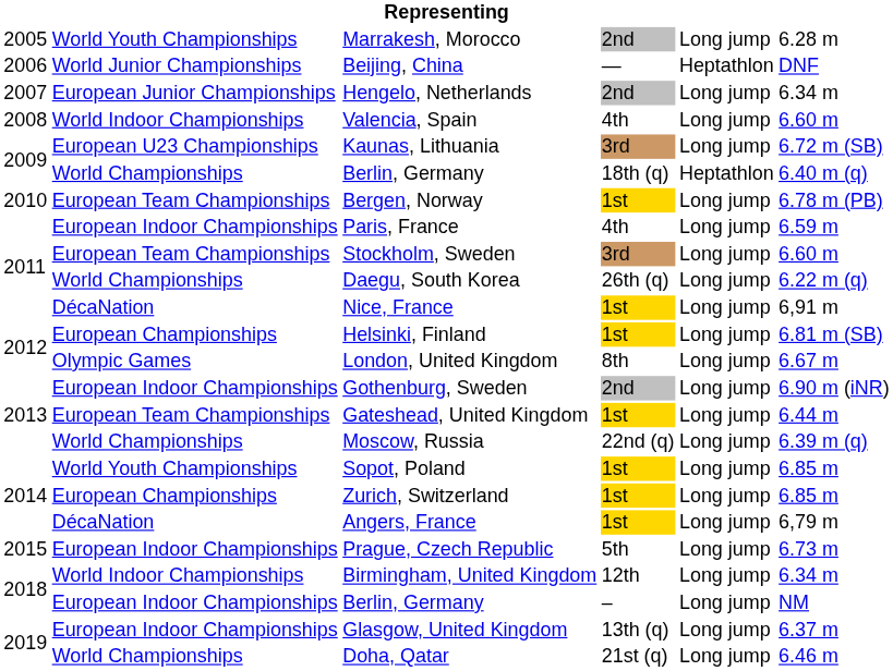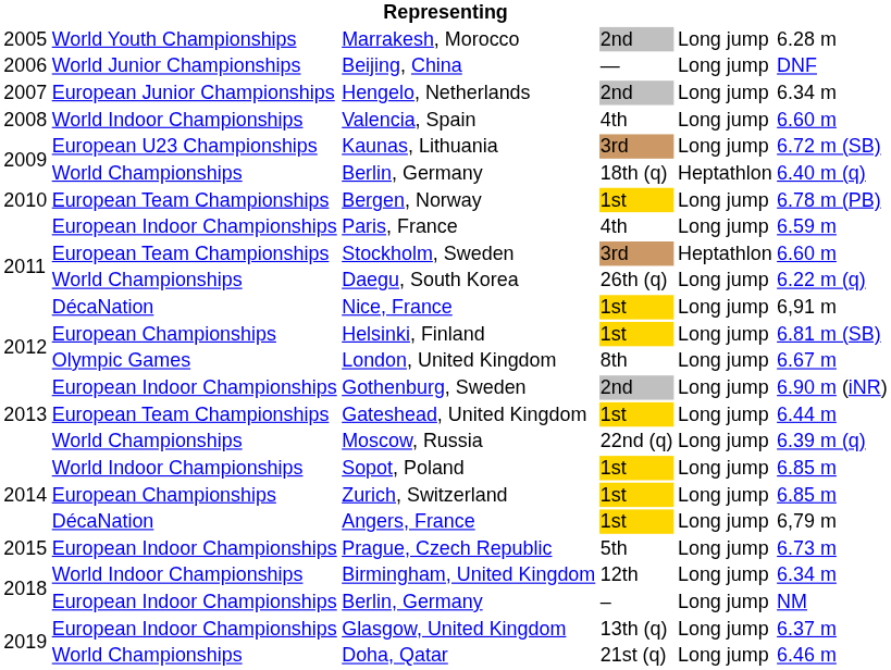 <table>
 <tr>
 <th colspan="6">Representing </th>
 </tr>
 <tr>
 <td>2005</td>
 <td><a href='#'>World Youth Championships</a></td>
 <td><a href='#'>Marrakesh</a>, Morocco</td>
 <td bgcolor=silver>2nd</td>
 <td>Long jump</td>
 <td>6.28 m</td>
 </tr>
 <tr>
 <td>2006</td>
 <td><a href='#'>World Junior Championships</a></td>
 <td><a href='#'>Beijing</a>, <a href='#'>China</a></td>
 <td>—</td>
-<td>Heptathlon</td>
+<td>Long jump</td>
 <td><a href='#'>DNF</a></td>
 </tr>
 <tr>
 <td>2007</td>
 <td><a href='#'>European Junior Championships</a></td>
 <td><a href='#'>Hengelo</a>, Netherlands</td>
 <td bgcolor=silver>2nd</td>
 <td>Long jump</td>
 <td>6.34 m</td>
 </tr>
 <tr>
 <td>2008</td>
 <td><a href='#'>World Indoor Championships</a></td>
 <td><a href='#'>Valencia</a>, Spain</td>
 <td>4th</td>
 <td>Long jump</td>
 <td><a href='#'>6.60 m</a></td>
 </tr>
 <tr>
 <td rowspan=2>2009</td>
 <td><a href='#'>European U23 Championships</a></td>
 <td><a href='#'>Kaunas</a>, Lithuania</td>
 <td bgcolor=cc9966>3rd</td>
 <td>Long jump</td>
 <td><a href='#'>6.72 m (SB)</a></td>
 </tr>
 <tr>
 <td><a href='#'>World Championships</a></td>
 <td><a href='#'>Berlin</a>, Germany</td>
 <td>18th (q)</td>
 <td>Heptathlon</td>
 <td><a href='#'>6.40 m (q)</a></td>
 </tr>
 <tr>
 <td>2010</td>
 <td><a href='#'>European Team Championships</a></td>
 <td><a href='#'>Bergen</a>, Norway</td>
 <td bgcolor=gold>1st</td>
 <td>Long jump</td>
 <td><a href='#'>6.78 m (PB)</a></td>
 </tr>
 <tr>
 <td rowspan=4>2011</td>
 <td><a href='#'>European Indoor Championships</a></td>
 <td><a href='#'>Paris</a>, France</td>
 <td>4th</td>
 <td>Long jump</td>
 <td><a href='#'>6.59 m</a></td>
 </tr>
 <tr>
 <td><a href='#'>European Team Championships</a></td>
 <td><a href='#'>Stockholm</a>, Sweden</td>
 <td bgcolor=cc9966>3rd</td>
-<td>Long jump</td>
+<td>Heptathlon</td>
 <td><a href='#'>6.60 m</a></td>
 </tr>
 <tr>
 <td><a href='#'>World Championships</a></td>
 <td><a href='#'>Daegu</a>, South Korea</td>
 <td>26th (q)</td>
 <td>Long jump</td>
 <td><a href='#'>6.22 m (q)</a></td>
 </tr>
 <tr>
 <td><a href='#'>DécaNation</a></td>
 <td><a href='#'>Nice, France</a></td>
 <td bgcolor=gold>1st</td>
 <td>Long jump</td>
 <td>6,91 m</td>
 </tr>
 <tr>
 <td rowspan=2>2012</td>
 <td><a href='#'>European Championships</a></td>
 <td><a href='#'>Helsinki</a>, Finland</td>
 <td bgcolor=gold>1st</td>
 <td>Long jump</td>
 <td><a href='#'>6.81 m (SB)</a></td>
 </tr>
 <tr>
 <td><a href='#'>Olympic Games</a></td>
 <td><a href='#'>London</a>, United Kingdom</td>
 <td>8th</td>
 <td>Long jump</td>
 <td><a href='#'>6.67 m</a></td>
 </tr>
 <tr>
 <td rowspan=3>2013</td>
 <td><a href='#'>European Indoor Championships</a></td>
 <td><a href='#'>Gothenburg</a>, Sweden</td>
 <td bgcolor=silver>2nd</td>
 <td>Long jump</td>
 <td><a href='#'>6.90 m</a> (<a href='#'>iNR</a>)</td>
 </tr>
 <tr>
 <td><a href='#'>European Team Championships</a></td>
 <td><a href='#'>Gateshead</a>, United Kingdom</td>
 <td bgcolor=gold>1st</td>
 <td>Long jump</td>
 <td><a href='#'>6.44 m</a></td>
 </tr>
 <tr>
 <td><a href='#'>World Championships</a></td>
 <td><a href='#'>Moscow</a>, Russia</td>
 <td>22nd (q)</td>
 <td>Long jump</td>
 <td><a href='#'>6.39 m (q)</a></td>
 </tr>
 <tr>
 <td rowspan=3>2014</td>
-<td><a href='#'>World Youth Championships</a></td>
+<td><a href='#'>World Indoor Championships</a></td>
 <td><a href='#'>Sopot</a>, Poland</td>
 <td bgcolor=gold>1st</td>
 <td>Long jump</td>
 <td><a href='#'>6.85 m</a></td>
 </tr>
 <tr>
 <td><a href='#'>European Championships</a></td>
 <td><a href='#'>Zurich</a>, Switzerland</td>
 <td bgcolor=gold>1st</td>
 <td>Long jump</td>
 <td><a href='#'>6.85 m</a></td>
 </tr>
 <tr>
 <td><a href='#'>DécaNation</a></td>
 <td><a href='#'>Angers, France</a></td>
 <td bgcolor=gold>1st</td>
 <td>Long jump</td>
 <td>6,79 m</td>
 </tr>
 <tr>
 <td>2015</td>
 <td><a href='#'>European Indoor Championships</a></td>
 <td><a href='#'>Prague, Czech Republic</a></td>
 <td>5th</td>
 <td>Long jump</td>
 <td><a href='#'>6.73 m</a></td>
 </tr>
 <tr>
 <td rowspan=2>2018</td>
 <td><a href='#'>World Indoor Championships</a></td>
 <td><a href='#'>Birmingham, United Kingdom</a></td>
 <td>12th</td>
 <td>Long jump</td>
 <td><a href='#'>6.34 m</a></td>
 </tr>
 <tr>
 <td><a href='#'>European Indoor Championships</a></td>
 <td><a href='#'>Berlin, Germany</a></td>
 <td>–</td>
 <td>Long jump</td>
 <td><a href='#'>NM</a></td>
 </tr>
 <tr>
 <td rowspan=2>2019</td>
 <td><a href='#'>European Indoor Championships</a></td>
 <td><a href='#'>Glasgow, United Kingdom</a></td>
 <td>13th (q)</td>
 <td>Long jump</td>
 <td><a href='#'>6.37 m</a></td>
 </tr>
 <tr>
 <td><a href='#'>World Championships</a></td>
 <td><a href='#'>Doha, Qatar</a></td>
 <td>21st (q)</td>
 <td>Long jump</td>
 <td><a href='#'>6.46 m</a></td>
 </tr>
 </table>
